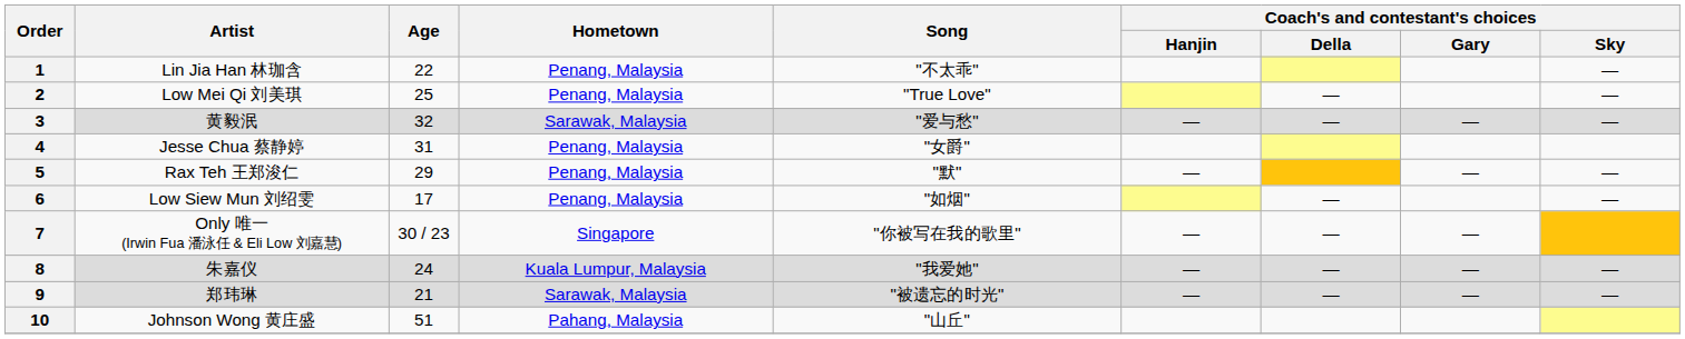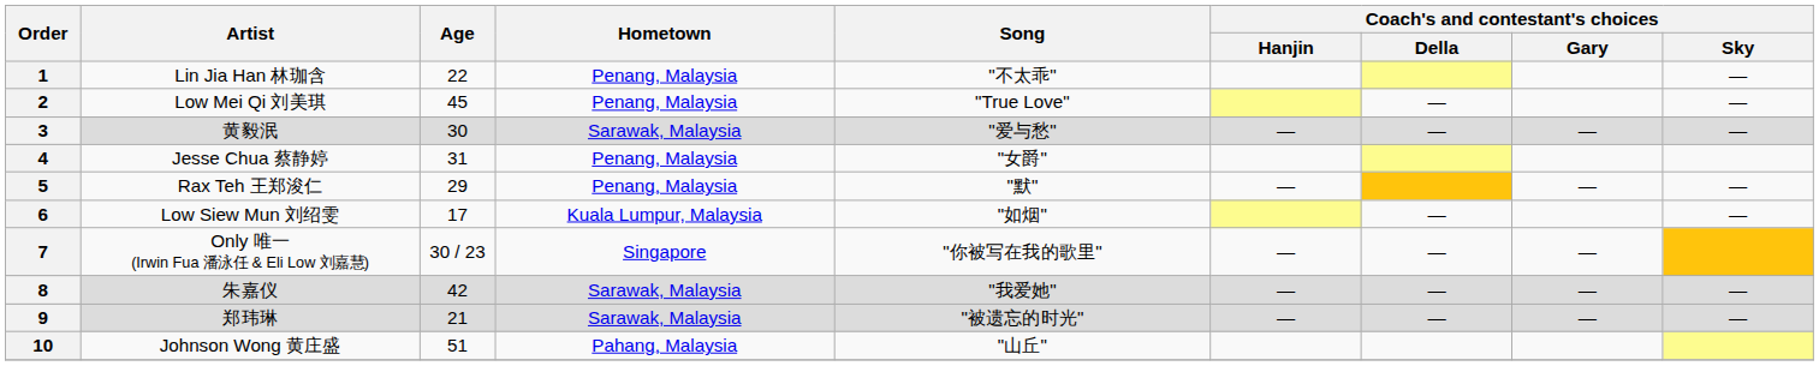 <table class="wikitable" style="text-align:center; line-height:17px; width:100%;">
 <tr>
 <th scope="col" rowspan="2" style="width:04%;">Order</th>
 <th scope="col" rowspan="2" style="width:18%;">Artist</th>
 <th scope="col" rowspan="2" style="width:04%;">Age</th>
 <th scope="col" rowspan="2" style="width:18%;">Hometown</th>
 <th scope="col" rowspan="2" style="width:20%;">Song</th>
 <th scope="col" colspan="4" style="width:24%;">Coach's and contestant's choices</th>
 </tr>
 <tr>
 <th style="width:08%;">Hanjin</th>
 <th style="width:08%;">Della</th>
 <th style="width:08%;">Gary</th>
 <th style="width:08%;">Sky</th>
 </tr>
 <tr>
 <th>1</th>
 <td>Lin Jia Han 林珈含</td>
 <td>22</td>
 <td><a href='#'>Penang, Malaysia</a></td>
 <td>"不太乖"</td>
 <td></td>
 <td style="background:#fdfc8f;"></td>
 <td></td>
 <td>—</td>
 </tr>
 <tr>
 <th>2</th>
 <td>Low Mei Qi 刘美琪</td>
-<td>25</td>
+<td>45</td>
 <td><a href='#'>Penang, Malaysia</a></td>
 <td>"True Love"</td>
 <td style="background:#fdfc8f;"></td>
 <td>—</td>
 <td></td>
 <td>—</td>
 </tr>
 <tr bgcolor=#DCDCDC>
 <th>3</th>
 <td>黄毅泯</td>
-<td>32</td>
+<td>30</td>
 <td><a href='#'>Sarawak, Malaysia</a></td>
 <td>"爱与愁"</td>
 <td>—</td>
 <td>—</td>
 <td>—</td>
 <td>—</td>
 </tr>
 <tr>
 <th>4</th>
 <td>Jesse Chua 蔡静婷</td>
 <td>31</td>
 <td><a href='#'>Penang, Malaysia</a></td>
 <td>"女爵"</td>
 <td></td>
 <td style="background:#fdfc8f;"></td>
 <td></td>
 <td></td>
 </tr>
 <tr>
 <th>5</th>
 <td>Rax Teh 王郑浚仁</td>
 <td>29</td>
 <td><a href='#'>Penang, Malaysia</a></td>
 <td>"默"</td>
 <td>—</td>
 <td style="background:#FFC40C;"></td>
 <td>—</td>
 <td>—</td>
 </tr>
 <tr>
 <th>6</th>
 <td>Low Siew Mun 刘绍雯</td>
 <td>17</td>
-<td><a href='#'>Penang, Malaysia</a></td>
+<td><a href='#'>Kuala Lumpur, Malaysia</a></td>
 <td>"如烟"</td>
 <td style="background:#fdfc8f;"></td>
 <td>—</td>
 <td></td>
 <td>—</td>
 </tr>
 <tr>
 <th>7</th>
 <td>Only 唯一<br><small>(Irwin Fua 潘泳任 & Eli Low 刘嘉慧)</small></td>
 <td>30 / 23</td>
 <td><a href='#'>Singapore</a></td>
 <td>"你被写在我的歌里"</td>
 <td>—</td>
 <td>—</td>
 <td>—</td>
 <td style="background:#FFC40C;"></td>
 </tr>
 <tr bgcolor=#DCDCDC>
 <th>8</th>
 <td>朱嘉仪</td>
-<td>24</td>
-<td><a href='#'>Kuala Lumpur, Malaysia</a></td>
+<td>42</td>
+<td><a href='#'>Sarawak, Malaysia</a></td>
 <td>"我爱她"</td>
 <td>—</td>
 <td>—</td>
 <td>—</td>
 <td>—</td>
 </tr>
 <tr bgcolor=#DCDCDC>
 <th>9</th>
 <td>郑玮琳</td>
 <td>21</td>
 <td><a href='#'>Sarawak, Malaysia</a></td>
 <td>"被遗忘的时光"</td>
 <td>—</td>
 <td>—</td>
 <td>—</td>
 <td>—</td>
 </tr>
 <tr>
 <th>10</th>
 <td>Johnson Wong 黄庄盛</td>
 <td>51</td>
 <td><a href='#'>Pahang, Malaysia</a></td>
 <td>"山丘"</td>
 <td></td>
 <td></td>
 <td></td>
 <td style="background:#fdfc8f;"></td>
 </tr>
 <tr>
 </tr>
 </table>
